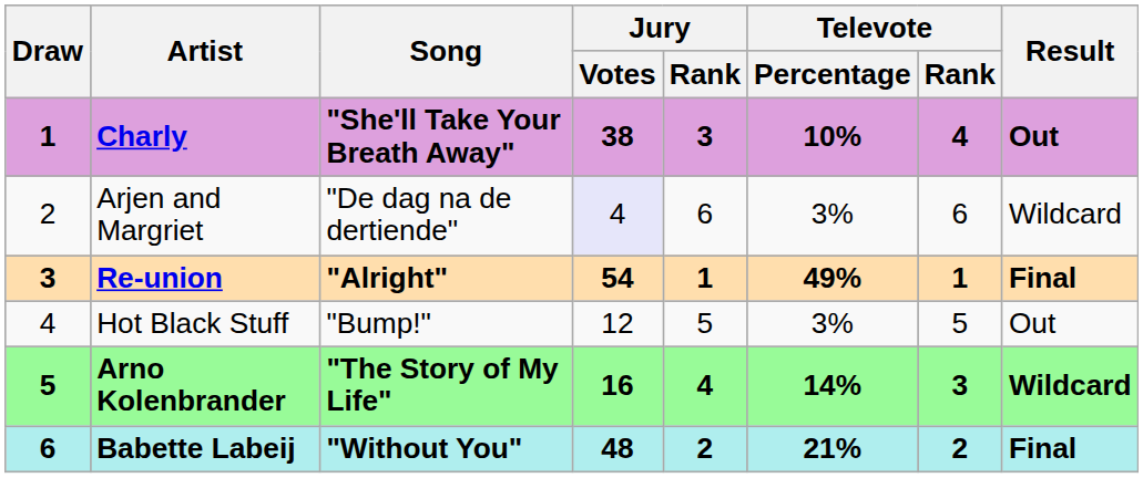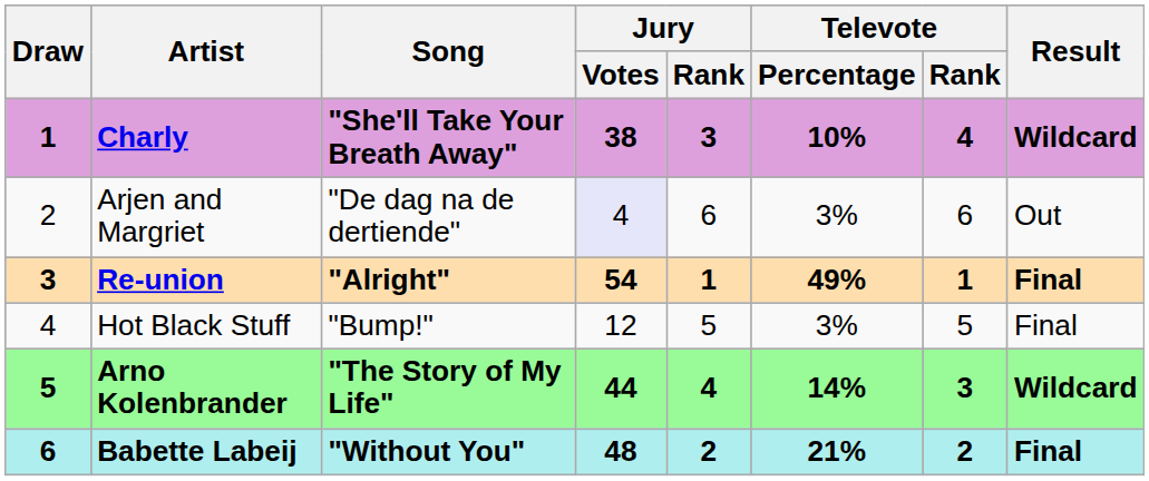 <table class="sortable wikitable" style="margin: 1em auto 1em auto; text-align:center;">
 <tr>
 <th rowspan="2">Draw</th>
 <th rowspan="2">Artist</th>
 <th rowspan="2">Song</th>
 <th colspan="2">Jury</th>
 <th colspan="2">Televote</th>
 <th rowspan="2">Result</th>
 </tr>
 <tr>
 <th>Votes</th>
 <th>Rank</th>
 <th>Percentage</th>
 <th>Rank</th>
 </tr>
 <tr style="font-weight:bold; background:#DDA0DD;">
 <td>1</td>
 <td align="left"><a href='#'>Charly</a></td>
 <td align="left">"She'll Take Your Breath Away"</td>
 <td>38</td>
 <td>3</td>
 <td>10%</td>
 <td>4</td>
-<td align="left">Out</td>
+<td align="left">Wildcard</td>
 </tr>
 <tr>
 <td>2</td>
 <td align="left">Arjen and Margriet</td>
 <td align="left">"De dag na de dertiende"</td>
 <td style="background: lavender;">4</td>
 <td>6</td>
 <td>3%</td>
 <td>6</td>
-<td align="left">Wildcard</td>
+<td align="left">Out</td>
 </tr>
 <tr style="font-weight:bold; background:navajowhite;">
 <td>3</td>
 <td align="left"><a href='#'>Re-union</a></td>
 <td align="left">"Alright"</td>
 <td>54</td>
 <td>1</td>
 <td>49%</td>
 <td>1</td>
 <td align="left">Final</td>
 </tr>
 <tr>
 <td>4</td>
 <td align="left">Hot Black Stuff</td>
 <td align="left">"Bump!"</td>
 <td>12</td>
 <td>5</td>
 <td>3%</td>
 <td>5</td>
-<td align="left">Out</td>
+<td align="left">Final</td>
 </tr>
 <tr style="font-weight:bold; background:palegreen;">
 <td>5</td>
 <td align="left">Arno Kolenbrander</td>
 <td align="left">"The Story of My Life"</td>
-<td>16</td>
+<td>44</td>
 <td>4</td>
 <td>14%</td>
 <td>3</td>
 <td align="left">Wildcard</td>
 </tr>
 <tr style="font-weight:bold; background:paleturquoise;">
 <td>6</td>
 <td align="left">Babette Labeij</td>
 <td align="left">"Without You"</td>
 <td>48</td>
 <td>2</td>
 <td>21%</td>
 <td>2</td>
 <td align="left">Final</td>
 </tr>
 </table>
